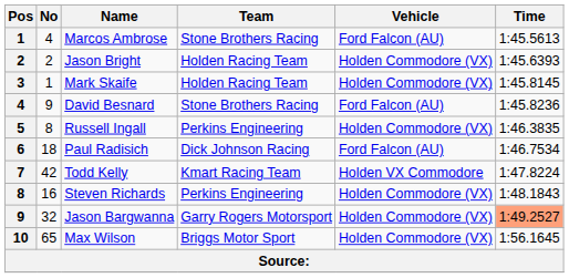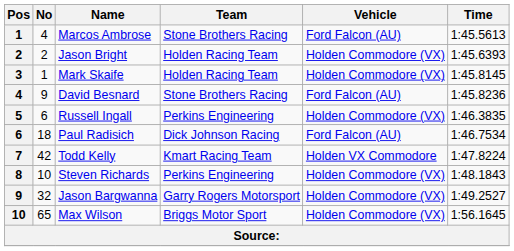 <table class="wikitable" style="font-size: 87%;">
 <tr>
 <th>Pos</th>
 <th>No</th>
 <th>Name</th>
 <th>Team</th>
 <th>Vehicle</th>
 <th>Time</th>
 </tr>
 <tr>
 <th>1</th>
 <td align=center>4</td>
 <td> <a href='#'>Marcos Ambrose</a></td>
 <td><a href='#'>Stone Brothers Racing</a></td>
 <td><a href='#'>Ford Falcon (AU)</a></td>
 <td>1:45.5613</td>
 </tr>
 <tr>
 <th>2</th>
 <td align=center>2</td>
 <td> <a href='#'>Jason Bright</a></td>
 <td><a href='#'>Holden Racing Team</a></td>
 <td><a href='#'>Holden Commodore (VX)</a></td>
 <td>1:45.6393</td>
 </tr>
 <tr>
 <th>3</th>
 <td align=center>1</td>
 <td> <a href='#'>Mark Skaife</a></td>
 <td><a href='#'>Holden Racing Team</a></td>
 <td><a href='#'>Holden Commodore (VX)</a></td>
 <td>1:45.8145</td>
 </tr>
 <tr>
 <th>4</th>
 <td align=center>9</td>
 <td> <a href='#'>David Besnard</a></td>
 <td><a href='#'>Stone Brothers Racing</a></td>
 <td><a href='#'>Ford Falcon (AU)</a></td>
 <td>1:45.8236</td>
 </tr>
 <tr>
 <th>5</th>
-<td align=center>8</td>
+<td align=center>6</td>
 <td> <a href='#'>Russell Ingall</a></td>
 <td><a href='#'>Perkins Engineering</a></td>
 <td><a href='#'>Holden Commodore (VX)</a></td>
 <td>1:46.3835</td>
 </tr>
 <tr>
 <th>6</th>
 <td align=center>18</td>
 <td> <a href='#'>Paul Radisich</a></td>
 <td><a href='#'>Dick Johnson Racing</a></td>
 <td><a href='#'>Ford Falcon (AU)</a></td>
 <td>1:46.7534</td>
 </tr>
 <tr>
 <th>7</th>
 <td align=center>42</td>
 <td> <a href='#'>Todd Kelly</a></td>
 <td><a href='#'>Kmart Racing Team</a></td>
 <td><a href='#'>Holden VX Commodore</a></td>
 <td>1:47.8224</td>
 </tr>
 <tr>
 <th>8</th>
-<td align=center>16</td>
+<td align=center>10</td>
 <td> <a href='#'>Steven Richards</a></td>
 <td><a href='#'>Perkins Engineering</a></td>
 <td><a href='#'>Holden Commodore (VX)</a></td>
 <td>1:48.1843</td>
 </tr>
 <tr>
 <th>9</th>
 <td align=center>32</td>
 <td> <a href='#'>Jason Bargwanna</a></td>
 <td><a href='#'>Garry Rogers Motorsport</a></td>
 <td><a href='#'>Holden Commodore (VX)</a></td>
-<td style="background: lightsalmon;">1:49.2527</td>
+<td>1:49.2527</td>
 </tr>
 <tr>
 <th>10</th>
 <td align=center>65</td>
 <td> <a href='#'>Max Wilson</a></td>
 <td><a href='#'>Briggs Motor Sport</a></td>
 <td><a href='#'>Holden Commodore (VX)</a></td>
 <td>1:56.1645</td>
 </tr>
 <tr>
 <th colspan=6>Source:</th>
 </tr>
 <tr>
 </tr>
 </table>
